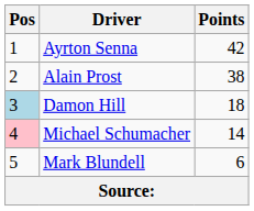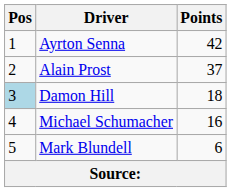 <table class="wikitable" style="font-size: 95%;">
 <tr>
 <th>Pos</th>
 <th>Driver</th>
 <th>Points</th>
 </tr>
 <tr>
 <td>1</td>
 <td> <a href='#'>Ayrton Senna</a></td>
 <td align="right">42</td>
 </tr>
 <tr>
 <td>2</td>
 <td> <a href='#'>Alain Prost</a></td>
-<td align="right">38</td>
+<td align="right">37</td>
 </tr>
 <tr>
 <td style="background: lightblue;">3</td>
 <td> <a href='#'>Damon Hill</a></td>
 <td align="right">18</td>
 </tr>
 <tr>
-<td style="background: pink;">4</td>
+<td>4</td>
 <td> <a href='#'>Michael Schumacher</a></td>
-<td align="right">14</td>
+<td align="right">16</td>
 </tr>
 <tr>
 <td>5</td>
 <td> <a href='#'>Mark Blundell</a></td>
 <td align="right">6</td>
 </tr>
 <tr>
 <th colspan=4>Source: </th>
 </tr>
 </table>
